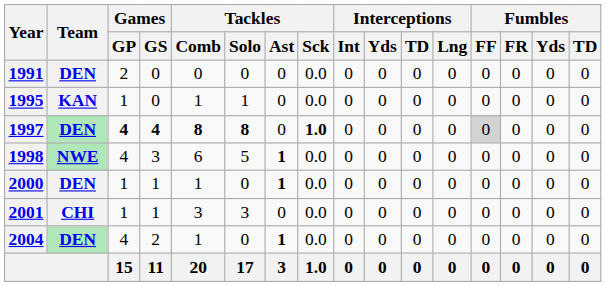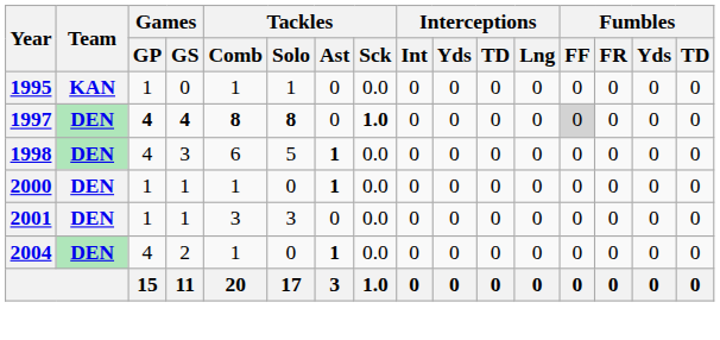 <table class="wikitable" style="text-align:center">
 <tr>
 <th rowspan="2">Year</th>
 <th rowspan="2">Team</th>
 <th colspan="2">Games</th>
 <th colspan="4">Tackles</th>
 <th colspan="4">Interceptions</th>
 <th colspan="4">Fumbles</th>
 </tr>
 <tr>
 <th>GP</th>
 <th>GS</th>
 <th>Comb</th>
 <th>Solo</th>
 <th>Ast</th>
 <th>Sck</th>
 <th>Int</th>
 <th>Yds</th>
 <th>TD</th>
 <th>Lng</th>
 <th>FF</th>
 <th>FR</th>
 <th>Yds</th>
 <th>TD</th>
-</tr>
-<tr>
-<th><a href='#'>1991</a></th>
-<th><a href='#'>DEN</a></th>
-<td>2</td>
-<td>0</td>
-<td>0</td>
-<td>0</td>
-<td>0</td>
-<td>0.0</td>
-<td>0</td>
-<td>0</td>
-<td>0</td>
-<td>0</td>
-<td>0</td>
-<td>0</td>
-<td>0</td>
-<td>0</td>
 </tr>
 <tr>
 <th><a href='#'>1995</a></th>
 <th><a href='#'>KAN</a></th>
 <td>1</td>
 <td>0</td>
 <td>1</td>
 <td>1</td>
 <td>0</td>
 <td>0.0</td>
 <td>0</td>
 <td>0</td>
 <td>0</td>
 <td>0</td>
 <td>0</td>
 <td>0</td>
 <td>0</td>
 <td>0</td>
 </tr>
 <tr>
 <th><a href='#'>1997</a></th>
 <th style="background:#afe6ba; width:3em;"><a href='#'>DEN</a></th>
 <td><strong>4</strong></td>
 <td><strong>4</strong></td>
 <td><strong>8</strong></td>
 <td><strong>8</strong></td>
 <td>0</td>
 <td><strong>1.0</strong></td>
 <td>0</td>
 <td>0</td>
 <td>0</td>
 <td>0</td>
 <td style="background: lightgrey;">0</td>
 <td>0</td>
 <td>0</td>
 <td>0</td>
 </tr>
 <tr>
 <th><a href='#'>1998</a></th>
-<th style="background:#afe6ba; width:3em;"><a href='#'>NWE</a></th>
+<th style="background:#afe6ba; width:3em;"><a href='#'>DEN</a></th>
 <td>4</td>
 <td>3</td>
 <td>6</td>
 <td>5</td>
 <td><strong>1</strong></td>
 <td>0.0</td>
 <td>0</td>
 <td>0</td>
 <td>0</td>
 <td>0</td>
 <td>0</td>
 <td>0</td>
 <td>0</td>
 <td>0</td>
 </tr>
 <tr>
 <th><a href='#'>2000</a></th>
 <th><a href='#'>DEN</a></th>
 <td>1</td>
 <td>1</td>
 <td>1</td>
 <td>0</td>
 <td><strong>1</strong></td>
 <td>0.0</td>
 <td>0</td>
 <td>0</td>
 <td>0</td>
 <td>0</td>
 <td>0</td>
 <td>0</td>
 <td>0</td>
 <td>0</td>
 </tr>
 <tr>
 <th><a href='#'>2001</a></th>
-<th><a href='#'>CHI</a></th>
+<th><a href='#'>DEN</a></th>
 <td>1</td>
 <td>1</td>
 <td>3</td>
 <td>3</td>
 <td>0</td>
 <td>0.0</td>
 <td>0</td>
 <td>0</td>
 <td>0</td>
 <td>0</td>
 <td>0</td>
 <td>0</td>
 <td>0</td>
 <td>0</td>
 </tr>
 <tr>
 <th><a href='#'>2004</a></th>
 <th style="background:#afe6ba; width:3em;"><a href='#'>DEN</a></th>
 <td>4</td>
 <td>2</td>
 <td>1</td>
 <td>0</td>
 <td><strong>1</strong></td>
 <td>0.0</td>
 <td>0</td>
 <td>0</td>
 <td>0</td>
 <td>0</td>
 <td>0</td>
 <td>0</td>
 <td>0</td>
 <td>0</td>
 </tr>
 <tr>
 <th colspan="2"></th>
 <th>15</th>
 <th>11</th>
 <th>20</th>
 <th>17</th>
 <th>3</th>
 <th>1.0</th>
 <th>0</th>
 <th>0</th>
 <th>0</th>
 <th>0</th>
 <th>0</th>
 <th>0</th>
 <th>0</th>
 <th>0</th>
 </tr>
 </table>
